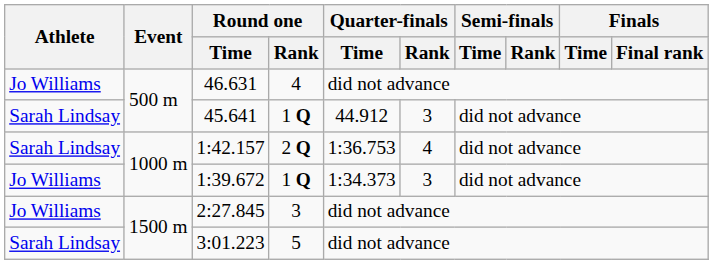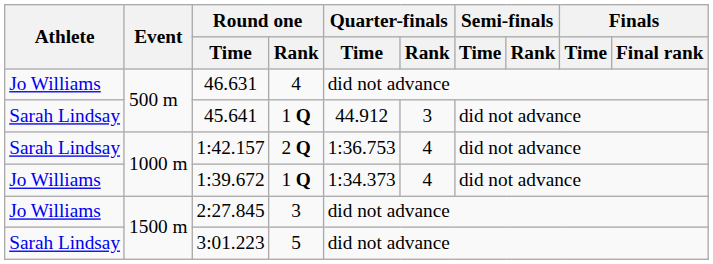 <table class="wikitable" style="font-size:90%">
 <tr>
 <th rowspan="2">Athlete</th>
 <th rowspan="2">Event</th>
 <th colspan="2">Round one</th>
 <th colspan="2">Quarter-finals</th>
 <th colspan="2">Semi-finals</th>
 <th colspan="2">Finals</th>
 </tr>
 <tr>
 <th>Time</th>
 <th>Rank</th>
 <th>Time</th>
 <th>Rank</th>
 <th>Time</th>
 <th>Rank</th>
 <th>Time</th>
 <th>Final rank</th>
 </tr>
 <tr>
 <td><a href='#'>Jo Williams</a></td>
 <td rowspan="2">500 m</td>
 <td align="center">46.631</td>
 <td align="center">4</td>
 <td colspan="6">did not advance</td>
 </tr>
 <tr>
 <td><a href='#'>Sarah Lindsay</a></td>
 <td align="center">45.641</td>
 <td align="center">1 <strong>Q</strong></td>
 <td align="center">44.912</td>
 <td align="center">3</td>
 <td colspan="4">did not advance</td>
 </tr>
 <tr>
 <td><a href='#'>Sarah Lindsay</a></td>
 <td rowspan="2">1000 m</td>
 <td align="center">1:42.157</td>
 <td align="center">2 <strong>Q</strong></td>
 <td align="center">1:36.753</td>
 <td align="center">4</td>
 <td colspan="4">did not advance</td>
 </tr>
 <tr>
 <td><a href='#'>Jo Williams</a></td>
 <td align="center">1:39.672</td>
 <td align="center">1 <strong>Q</strong></td>
 <td align="center">1:34.373</td>
-<td align="center">3</td>
+<td align="center">4</td>
 <td colspan="4">did not advance</td>
 </tr>
 <tr>
 <td><a href='#'>Jo Williams</a></td>
 <td rowspan="4">1500 m</td>
 <td align="center">2:27.845</td>
 <td align="center">3</td>
 <td colspan="6">did not advance</td>
 </tr>
 <tr>
 <td><a href='#'>Sarah Lindsay</a></td>
 <td align="center">3:01.223</td>
 <td align="center">5</td>
 <td colspan="6">did not advance</td>
 </tr>
 </table>
